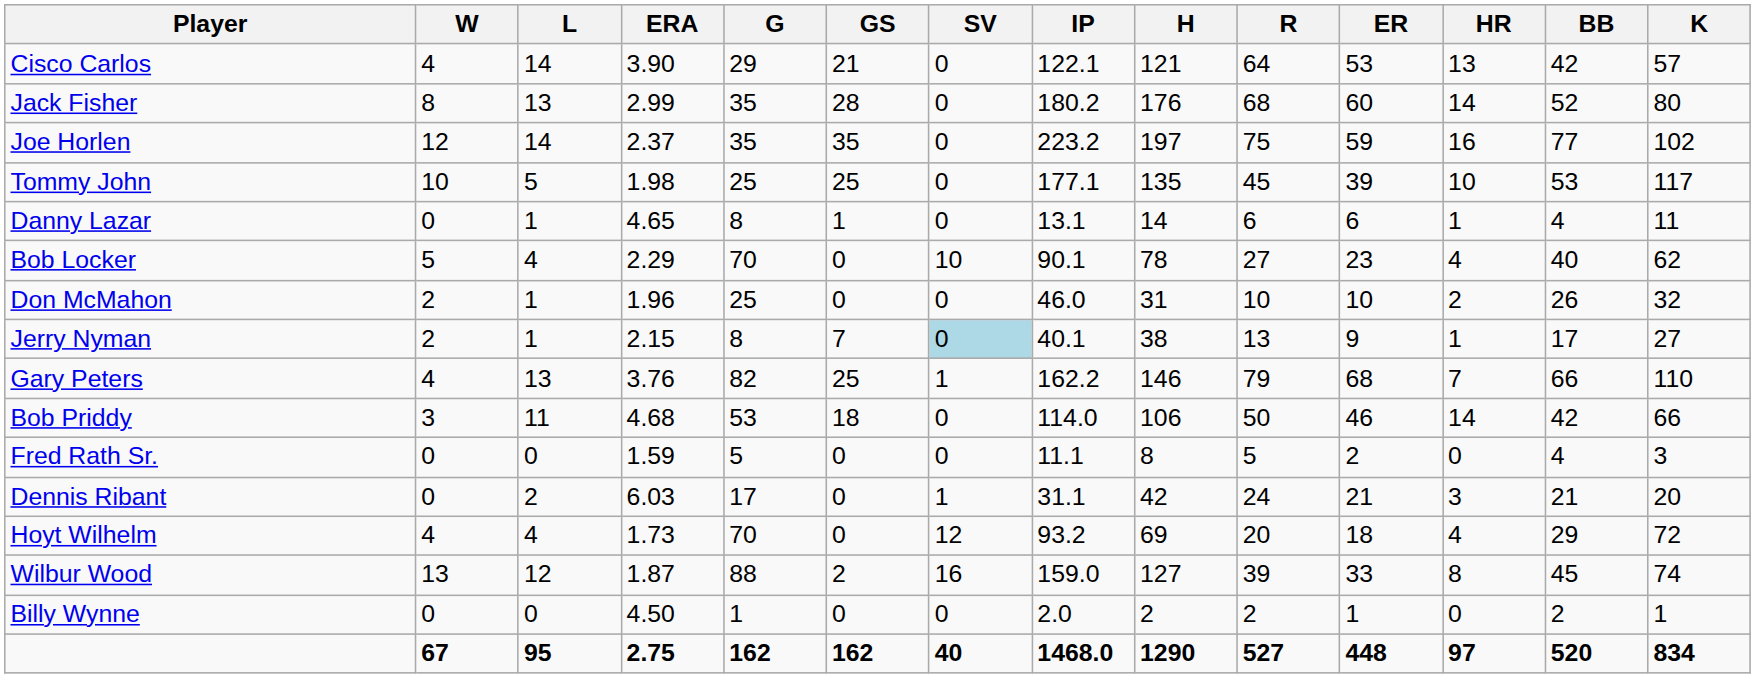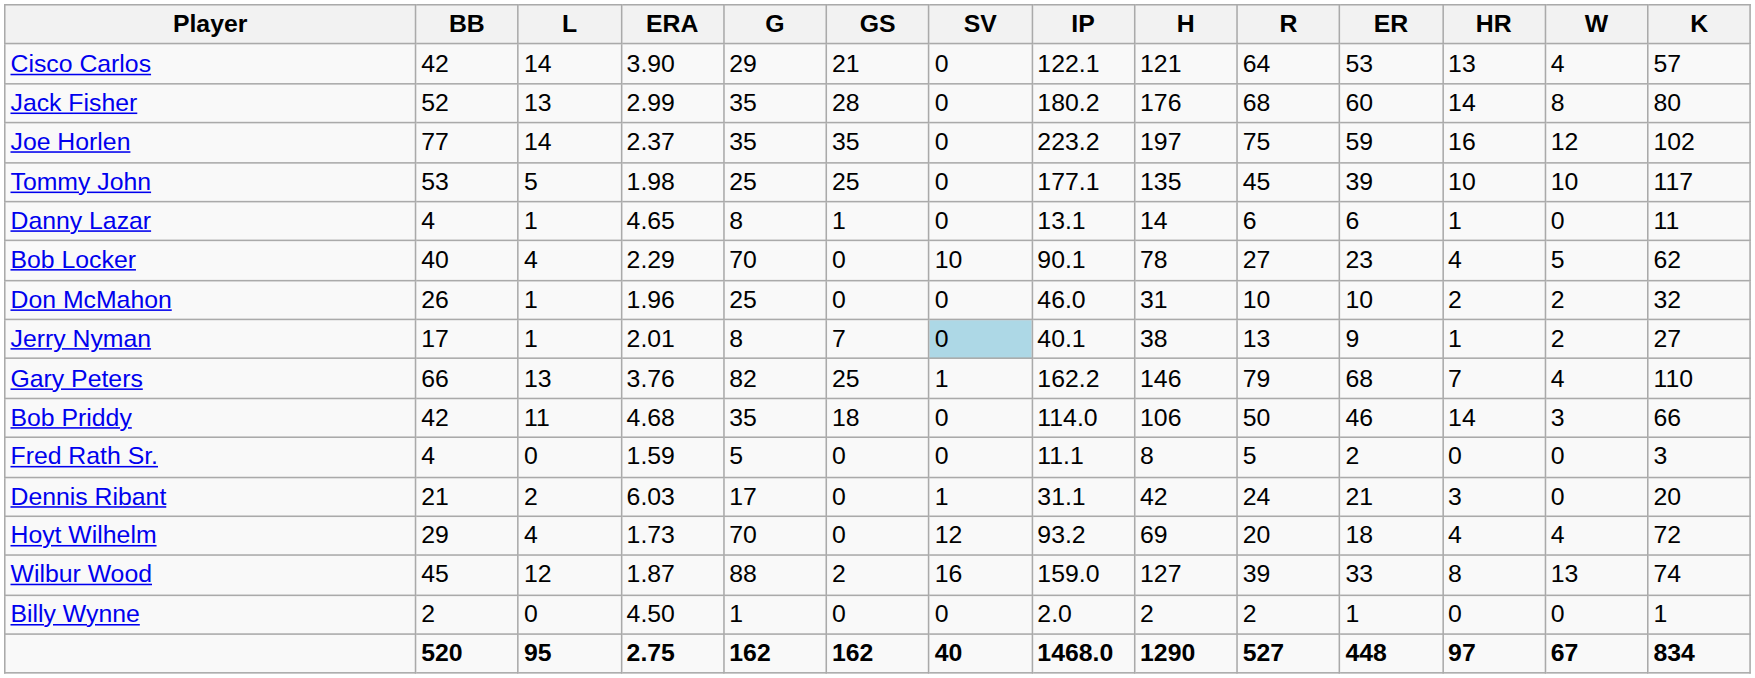 <table class="wikitable sortable">
 <tr>
 <th width="20%">Player</th>
-<th width="5%">W</th>
+<th width="5%">BB</th>
 <th width="5%">L</th>
 <th width="5%">ERA</th>
 <th width="5%">G</th>
 <th width="5%">GS</th>
 <th width="5%">SV</th>
 <th width="5%">IP</th>
 <th width="5%">H</th>
 <th width="5%">R</th>
 <th width="5%">ER</th>
 <th width="5%">HR</th>
-<th width="5%">BB</th>
+<th width="5%">W</th>
 <th width="5%">K</th>
 </tr>
 <tr>
 <td><a href='#'>Cisco Carlos</a></td>
-<td>4</td>
+<td>42</td>
 <td>14</td>
 <td>3.90</td>
 <td>29</td>
 <td>21</td>
 <td>0</td>
 <td>122.1</td>
 <td>121</td>
 <td>64</td>
 <td>53</td>
 <td>13</td>
-<td>42</td>
+<td>4</td>
 <td>57</td>
 </tr>
 <tr>
 <td><a href='#'>Jack Fisher</a></td>
-<td>8</td>
+<td>52</td>
 <td>13</td>
 <td>2.99</td>
 <td>35</td>
 <td>28</td>
 <td>0</td>
 <td>180.2</td>
 <td>176</td>
 <td>68</td>
 <td>60</td>
 <td>14</td>
-<td>52</td>
+<td>8</td>
 <td>80</td>
 </tr>
 <tr>
 <td><a href='#'>Joe Horlen</a></td>
-<td>12</td>
+<td>77</td>
 <td>14</td>
 <td>2.37</td>
 <td>35</td>
 <td>35</td>
 <td>0</td>
 <td>223.2</td>
 <td>197</td>
 <td>75</td>
 <td>59</td>
 <td>16</td>
-<td>77</td>
+<td>12</td>
 <td>102</td>
 </tr>
 <tr>
 <td><a href='#'>Tommy John</a></td>
-<td>10</td>
+<td>53</td>
 <td>5</td>
 <td>1.98</td>
 <td>25</td>
 <td>25</td>
 <td>0</td>
 <td>177.1</td>
 <td>135</td>
 <td>45</td>
 <td>39</td>
 <td>10</td>
-<td>53</td>
+<td>10</td>
 <td>117</td>
 </tr>
 <tr>
 <td><a href='#'>Danny Lazar</a></td>
-<td>0</td>
+<td>4</td>
 <td>1</td>
 <td>4.65</td>
 <td>8</td>
 <td>1</td>
 <td>0</td>
 <td>13.1</td>
 <td>14</td>
 <td>6</td>
 <td>6</td>
 <td>1</td>
-<td>4</td>
+<td>0</td>
 <td>11</td>
 </tr>
 <tr>
 <td><a href='#'>Bob Locker</a></td>
-<td>5</td>
+<td>40</td>
 <td>4</td>
 <td>2.29</td>
 <td>70</td>
 <td>0</td>
 <td>10</td>
 <td>90.1</td>
 <td>78</td>
 <td>27</td>
 <td>23</td>
 <td>4</td>
-<td>40</td>
+<td>5</td>
 <td>62</td>
 </tr>
 <tr>
 <td><a href='#'>Don McMahon</a></td>
-<td>2</td>
+<td>26</td>
 <td>1</td>
 <td>1.96</td>
 <td>25</td>
 <td>0</td>
 <td>0</td>
 <td>46.0</td>
 <td>31</td>
 <td>10</td>
 <td>10</td>
 <td>2</td>
-<td>26</td>
+<td>2</td>
 <td>32</td>
 </tr>
 <tr>
 <td><a href='#'>Jerry Nyman</a></td>
-<td>2</td>
+<td>17</td>
 <td>1</td>
-<td>2.15</td>
+<td>2.01</td>
 <td>8</td>
 <td>7</td>
 <td style="background: lightblue;">0</td>
 <td>40.1</td>
 <td>38</td>
 <td>13</td>
 <td>9</td>
 <td>1</td>
-<td>17</td>
+<td>2</td>
 <td>27</td>
 </tr>
 <tr>
 <td><a href='#'>Gary Peters</a></td>
-<td>4</td>
+<td>66</td>
 <td>13</td>
 <td>3.76</td>
 <td>82</td>
 <td>25</td>
 <td>1</td>
 <td>162.2</td>
 <td>146</td>
 <td>79</td>
 <td>68</td>
 <td>7</td>
-<td>66</td>
+<td>4</td>
 <td>110</td>
 </tr>
 <tr>
 <td><a href='#'>Bob Priddy</a></td>
-<td>3</td>
+<td>42</td>
 <td>11</td>
 <td>4.68</td>
-<td>53</td>
+<td>35</td>
 <td>18</td>
 <td>0</td>
 <td>114.0</td>
 <td>106</td>
 <td>50</td>
 <td>46</td>
 <td>14</td>
-<td>42</td>
+<td>3</td>
 <td>66</td>
 </tr>
 <tr>
 <td><a href='#'>Fred Rath Sr.</a></td>
-<td>0</td>
+<td>4</td>
 <td>0</td>
 <td>1.59</td>
 <td>5</td>
 <td>0</td>
 <td>0</td>
 <td>11.1</td>
 <td>8</td>
 <td>5</td>
 <td>2</td>
 <td>0</td>
-<td>4</td>
+<td>0</td>
 <td>3</td>
 </tr>
 <tr>
 <td><a href='#'>Dennis Ribant</a></td>
-<td>0</td>
+<td>21</td>
 <td>2</td>
 <td>6.03</td>
 <td>17</td>
 <td>0</td>
 <td>1</td>
 <td>31.1</td>
 <td>42</td>
 <td>24</td>
 <td>21</td>
 <td>3</td>
-<td>21</td>
+<td>0</td>
 <td>20</td>
 </tr>
 <tr>
 <td><a href='#'>Hoyt Wilhelm</a></td>
-<td>4</td>
+<td>29</td>
 <td>4</td>
 <td>1.73</td>
 <td>70</td>
 <td>0</td>
 <td>12</td>
 <td>93.2</td>
 <td>69</td>
 <td>20</td>
 <td>18</td>
 <td>4</td>
-<td>29</td>
+<td>4</td>
 <td>72</td>
 </tr>
 <tr>
 <td><a href='#'>Wilbur Wood</a></td>
-<td>13</td>
+<td>45</td>
 <td>12</td>
 <td>1.87</td>
 <td>88</td>
 <td>2</td>
 <td>16</td>
 <td>159.0</td>
 <td>127</td>
 <td>39</td>
 <td>33</td>
 <td>8</td>
-<td>45</td>
+<td>13</td>
 <td>74</td>
 </tr>
 <tr>
 <td><a href='#'>Billy Wynne</a></td>
-<td>0</td>
+<td>2</td>
 <td>0</td>
 <td>4.50</td>
 <td>1</td>
 <td>0</td>
 <td>0</td>
 <td>2.0</td>
 <td>2</td>
 <td>2</td>
 <td>1</td>
 <td>0</td>
-<td>2</td>
+<td>0</td>
 <td>1</td>
 </tr>
 <tr class="sortbottom">
 <td></td>
-<td><strong>67</strong></td>
+<td><strong>520</strong></td>
 <td><strong>95</strong></td>
 <td><strong>2.75</strong></td>
 <td><strong>162</strong></td>
 <td><strong>162</strong></td>
 <td><strong>40</strong></td>
 <td><strong>1468.0</strong></td>
 <td><strong>1290</strong></td>
 <td><strong>527</strong></td>
 <td><strong>448</strong></td>
 <td><strong>97</strong></td>
-<td><strong>520</strong></td>
+<td><strong>67</strong></td>
 <td><strong>834</strong></td>
 </tr>
 </table>
